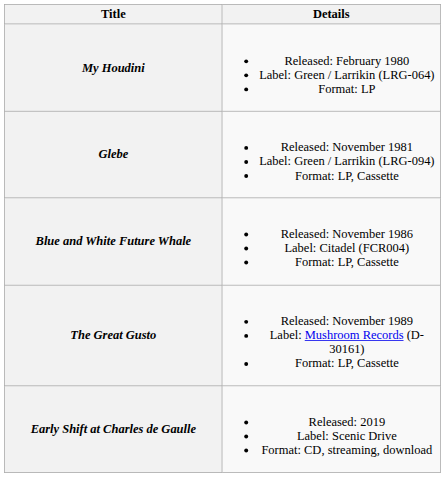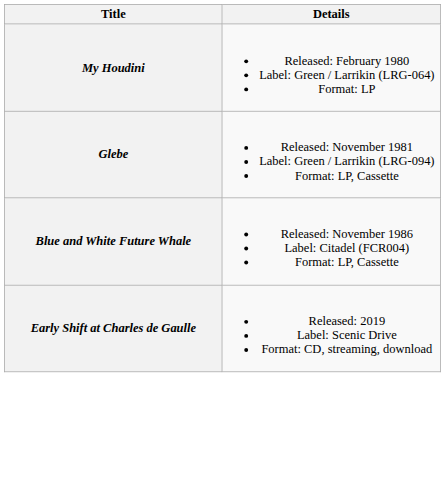 <table class="wikitable plainrowheaders" style="text-align:center;" border="1">
 <tr>
 <th scope="col" style="width:17em;">Title</th>
 <th scope="col" style="width:17em;">Details</th>
 </tr>
 <tr>
 <th scope="row"><em>My Houdini</em></th>
 <td><br><ul><li>Released: February 1980</li><li>Label: Green / Larrikin (LRG-064)</li><li>Format: LP</li></ul></td>
 </tr>
 <tr>
 <th scope="row"><em>Glebe</em></th>
 <td><br><ul><li>Released: November 1981</li><li>Label: Green / Larrikin (LRG-094)</li><li>Format: LP, Cassette</li></ul></td>
 </tr>
 <tr>
 <th scope="row"><em>Blue and White Future Whale</em></th>
 <td><br><ul><li>Released: November 1986</li><li>Label: Citadel (FCR004)</li><li>Format: LP, Cassette</li></ul></td>
 </tr>
 <tr>
-<th scope="row"><em>The Great Gusto</em></th>
-<td><br><ul><li>Released: November 1989</li><li>Label: <a href='#'>Mushroom Records</a> (D-30161)</li><li>Format: LP, Cassette</li></ul></td>
-</tr>
-<tr>
 <th scope="row"><em>Early Shift at Charles de Gaulle</em></th>
 <td><br><ul><li>Released: 2019</li><li>Label: Scenic Drive</li><li>Format: CD, streaming, download</li></ul></td>
 </tr>
 </table>
